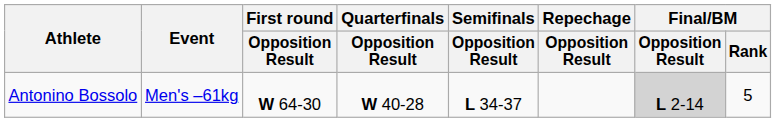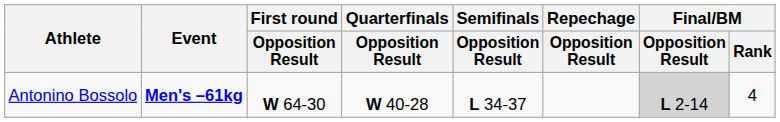 <table class="wikitable" style="font-size:90%;">
 <tr>
 <th rowspan=2>Athlete</th>
 <th rowspan=2>Event</th>
 <th>First round</th>
 <th>Quarterfinals</th>
 <th>Semifinals</th>
 <th>Repechage</th>
 <th colspan=2>Final/BM</th>
 </tr>
 <tr style="font-size:95%">
 <th>Opposition<br>Result</th>
 <th>Opposition<br>Result</th>
 <th>Opposition<br>Result</th>
 <th>Opposition<br>Result</th>
 <th>Opposition<br>Result</th>
 <th>Rank</th>
 </tr>
 <tr align=center>
 <td align=left><a href='#'>Antonino Bossolo</a></td>
-<td align=left><a href='#'>Men's –61kg</a></td>
+<td align=left><strong><a href='#'>Men's –61kg</a></strong></td>
 <td><br><strong>W</strong> 64-30</td>
 <td><br><strong>W</strong> 40-28</td>
 <td><br><strong>L</strong> 34-37</td>
 <td></td>
 <td style="background: lightgrey;"><br><strong>L</strong> 2-14</td>
-<td>5</td>
+<td>4</td>
 </tr>
 </table>
